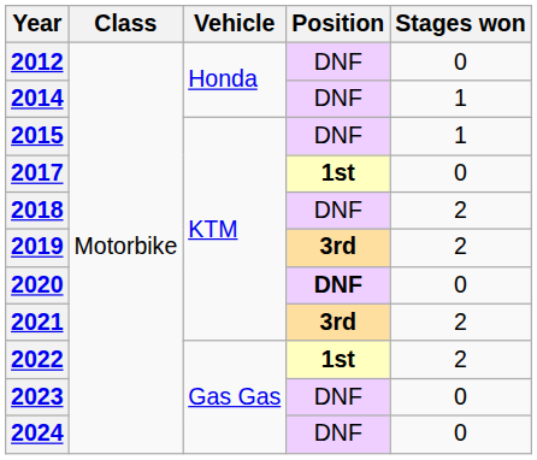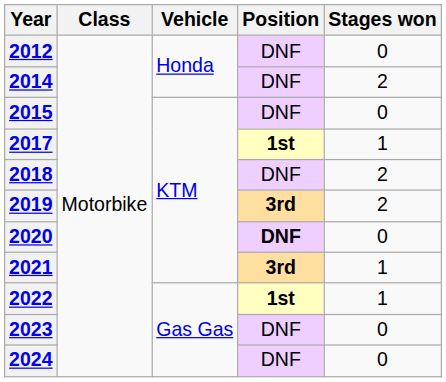 <table class="wikitable">
 <tr>
 <th>Year</th>
 <th>Class</th>
 <th>Vehicle</th>
 <th>Position</th>
 <th>Stages won</th>
 </tr>
 <tr>
 <th><a href='#'>2012</a></th>
 <td rowspan="11">Motorbike</td>
 <td rowspan=2> <a href='#'>Honda</a></td>
 <td align="center" style="background:#EFCFFF;">DNF</td>
 <td align="center">0</td>
 </tr>
 <tr>
 <th><a href='#'>2014</a></th>
 <td align="center" style="background:#EFCFFF;">DNF</td>
-<td align="center">1</td>
+<td align="center">2</td>
 </tr>
 <tr>
 <th><a href='#'>2015</a></th>
 <td rowspan=6> <a href='#'>KTM</a></td>
 <td align="center" style="background:#EFCFFF;">DNF</td>
-<td align="center">1</td>
+<td align="center">0</td>
 </tr>
 <tr>
 <th><a href='#'>2017</a></th>
 <td align="center" style="background:#FFFFBF;"><strong>1st</strong></td>
-<td align="center">0</td>
+<td align="center">1</td>
 </tr>
 <tr>
 <th><a href='#'>2018</a></th>
 <td align="center" style="background:#EFCFFF;">DNF</td>
 <td align="center">2</td>
 </tr>
 <tr>
 <th><a href='#'>2019</a></th>
 <td align="center" style="background:#FFDF9F;"><strong>3rd</strong></td>
 <td align="center">2</td>
 </tr>
 <tr>
 <th><a href='#'>2020</a></th>
 <td align="center" style="background:#EFCFFF;"><strong>DNF</strong></td>
 <td align="center">0</td>
 </tr>
 <tr>
 <th><a href='#'>2021</a></th>
 <td align="center" style="background:#FFDF9F;"><strong>3rd</strong></td>
-<td align="center">2</td>
+<td align="center">1</td>
 </tr>
 <tr>
 <th><a href='#'>2022</a></th>
 <td rowspan="3"> <a href='#'>Gas Gas</a></td>
 <td align="center" style="background:#FFFFBF;"><strong>1st</strong></td>
-<td align="center">2</td>
+<td align="center">1</td>
 </tr>
 <tr>
 <th><a href='#'>2023</a></th>
 <td align="center" style="background:#EFCFFF;">DNF</td>
 <td align="center">0</td>
 </tr>
 <tr>
 <th><a href='#'>2024</a></th>
 <td align="center" style="background:#EFCFFF;">DNF</td>
 <td align="center">0</td>
 </tr>
 </table>
